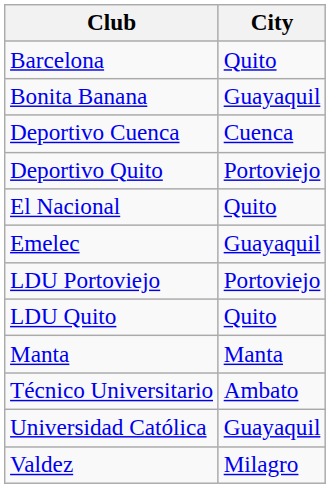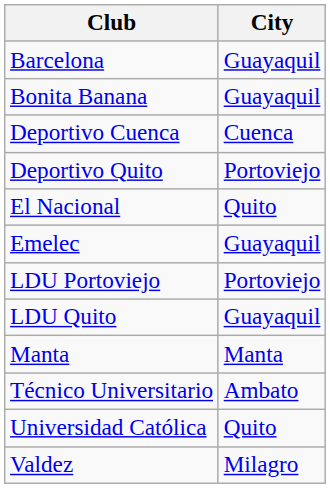 <table class="wikitable sortable">
 <tr>
 <th>Club</th>
 <th>City</th>
 </tr>
 <tr>
 <td><a href='#'>Barcelona</a></td>
-<td><a href='#'>Quito</a></td>
+<td><a href='#'>Guayaquil</a></td>
 </tr>
 <tr>
 <td><a href='#'>Bonita Banana</a></td>
 <td><a href='#'>Guayaquil</a></td>
 </tr>
 <tr>
 <td><a href='#'>Deportivo Cuenca</a></td>
 <td><a href='#'>Cuenca</a></td>
 </tr>
 <tr>
 <td><a href='#'>Deportivo Quito</a></td>
 <td><a href='#'>Portoviejo</a></td>
 </tr>
 <tr>
 <td><a href='#'>El Nacional</a></td>
 <td><a href='#'>Quito</a></td>
 </tr>
 <tr>
 <td><a href='#'>Emelec</a></td>
 <td><a href='#'>Guayaquil</a></td>
 </tr>
 <tr>
 <td><a href='#'>LDU Portoviejo</a></td>
 <td><a href='#'>Portoviejo</a></td>
 </tr>
 <tr>
 <td><a href='#'>LDU Quito</a></td>
-<td><a href='#'>Quito</a></td>
+<td><a href='#'>Guayaquil</a></td>
 </tr>
 <tr>
 <td><a href='#'>Manta</a></td>
 <td><a href='#'>Manta</a></td>
 </tr>
 <tr>
 <td><a href='#'>Técnico Universitario</a></td>
 <td><a href='#'>Ambato</a></td>
 </tr>
 <tr>
 <td><a href='#'>Universidad Católica</a></td>
-<td><a href='#'>Guayaquil</a></td>
+<td><a href='#'>Quito</a></td>
 </tr>
 <tr>
 <td><a href='#'>Valdez</a></td>
 <td><a href='#'>Milagro</a></td>
 </tr>
 </table>
